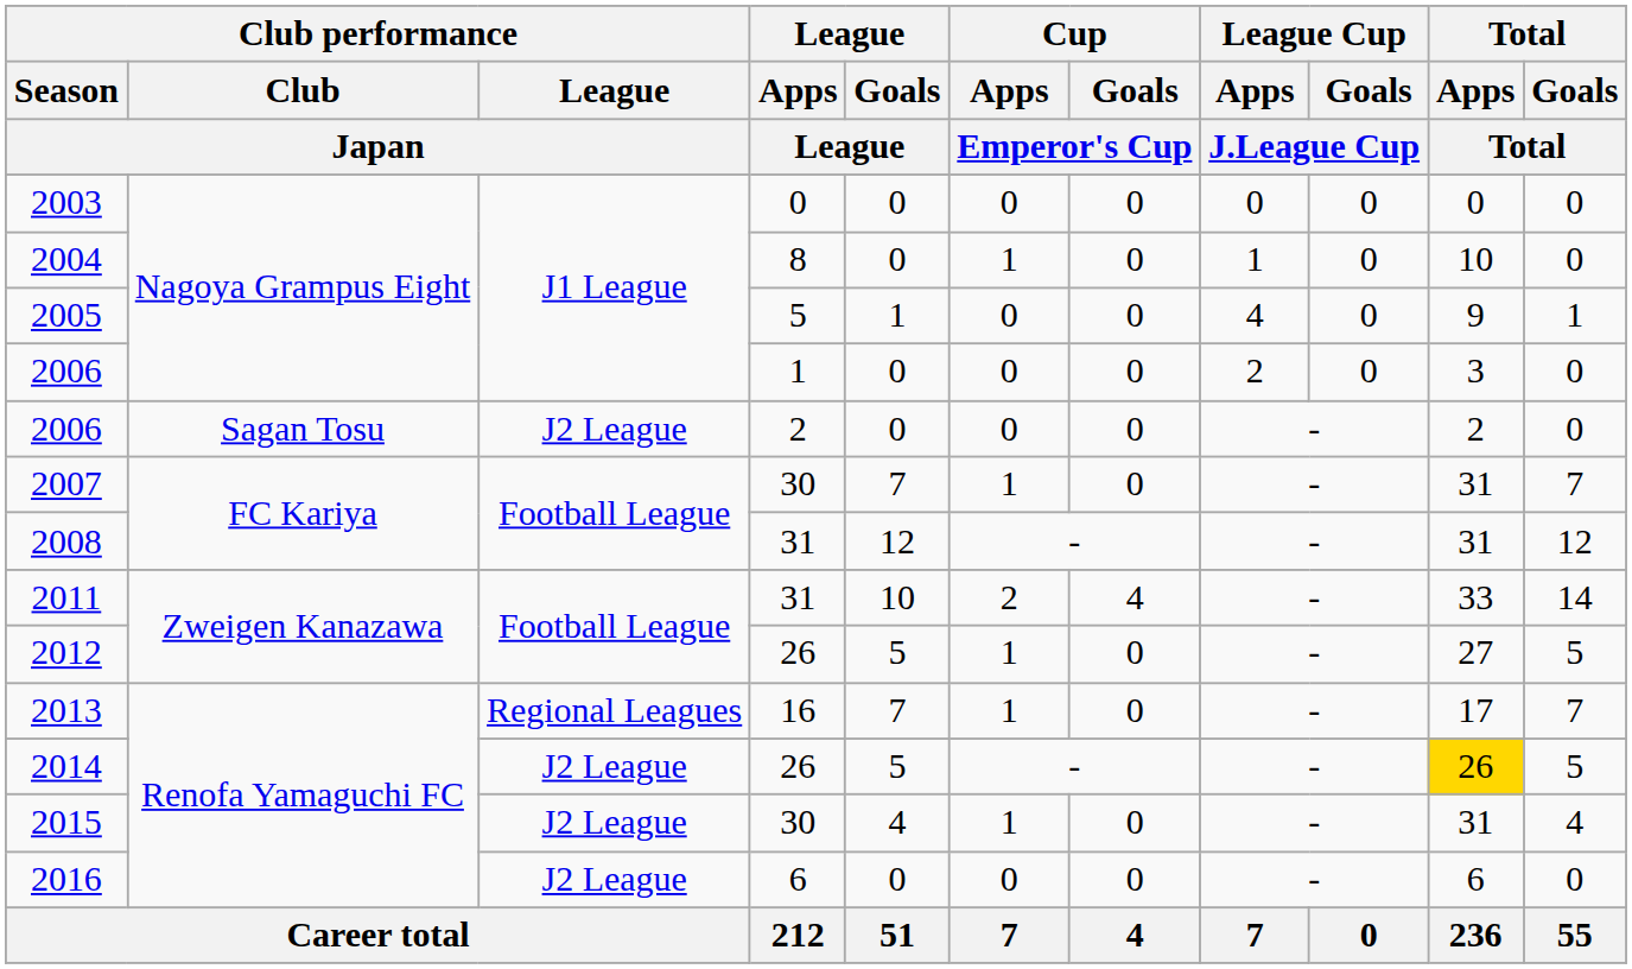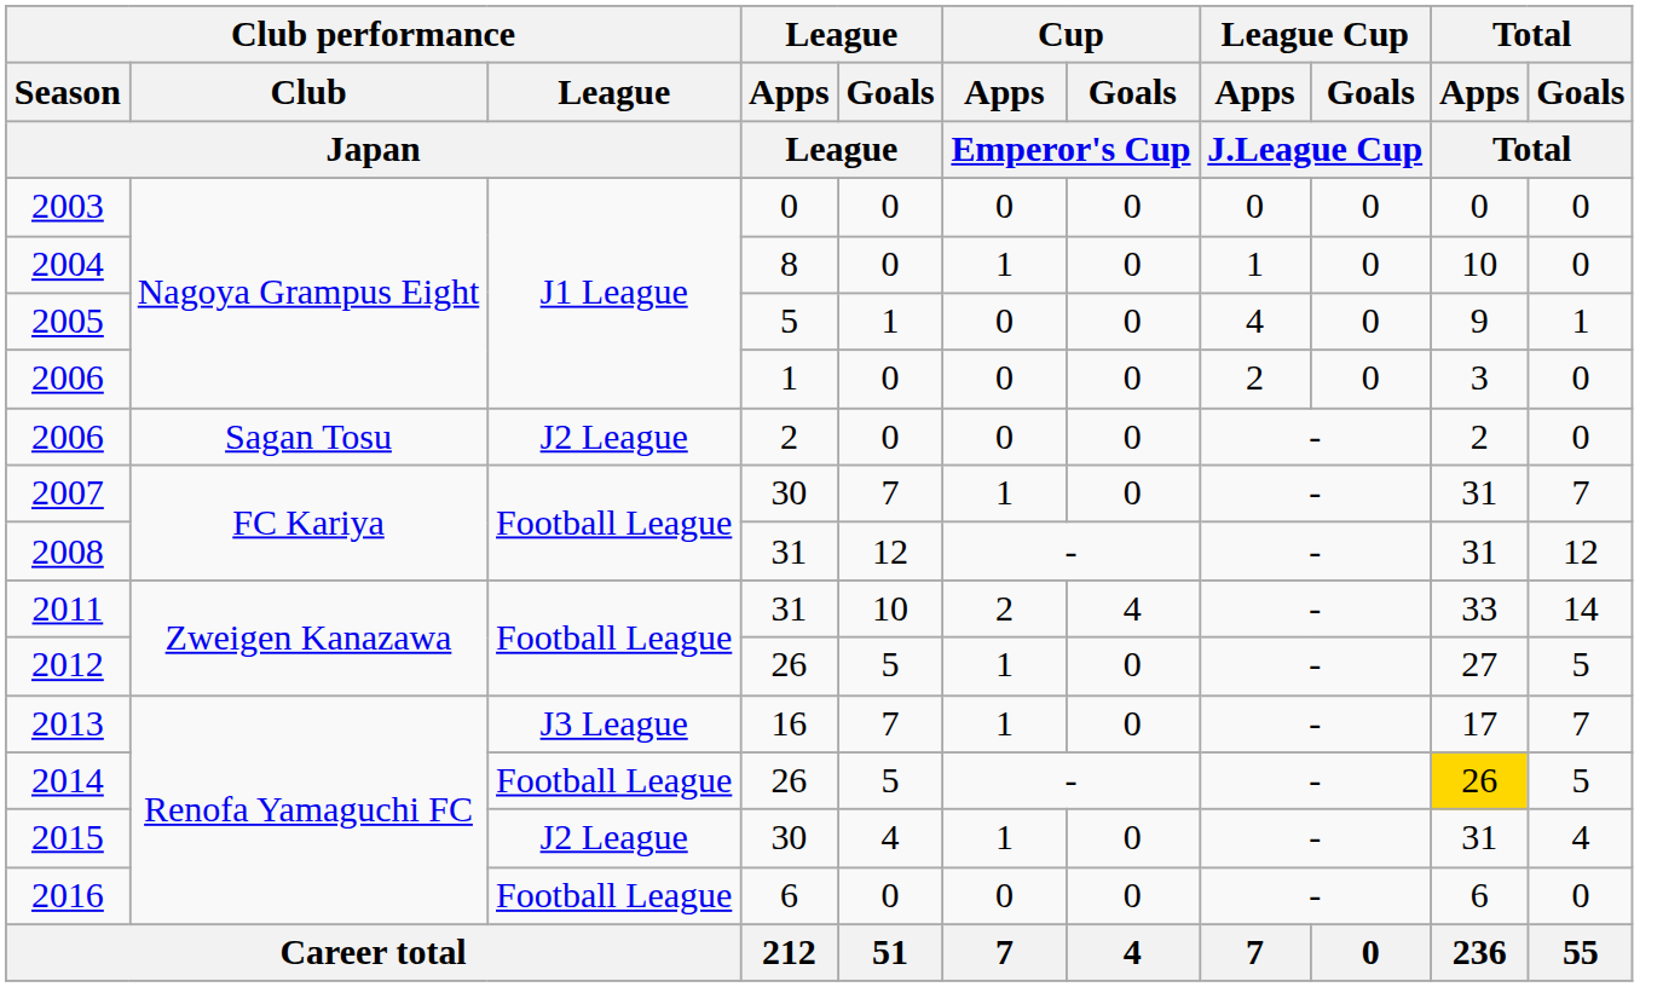 <table class="wikitable" style="text-align:center">
 <tr>
 <th colspan=3>Club performance</th>
 <th colspan=2>League</th>
 <th colspan=2>Cup</th>
 <th colspan=2>League Cup</th>
 <th colspan=2>Total</th>
 </tr>
 <tr>
 <th>Season</th>
 <th>Club</th>
 <th>League</th>
 <th>Apps</th>
 <th>Goals</th>
 <th>Apps</th>
 <th>Goals</th>
 <th>Apps</th>
 <th>Goals</th>
 <th>Apps</th>
 <th>Goals</th>
 </tr>
 <tr>
 <th colspan=3>Japan</th>
 <th colspan=2>League</th>
 <th colspan=2><a href='#'>Emperor's Cup</a></th>
 <th colspan=2><a href='#'>J.League Cup</a></th>
 <th colspan=2>Total</th>
 </tr>
 <tr>
 <td><a href='#'>2003</a></td>
 <td rowspan="4"><a href='#'>Nagoya Grampus Eight</a></td>
 <td rowspan="4"><a href='#'>J1 League</a></td>
 <td>0</td>
 <td>0</td>
 <td>0</td>
 <td>0</td>
 <td>0</td>
 <td>0</td>
 <td>0</td>
 <td>0</td>
 </tr>
 <tr>
 <td><a href='#'>2004</a></td>
 <td>8</td>
 <td>0</td>
 <td>1</td>
 <td>0</td>
 <td>1</td>
 <td>0</td>
 <td>10</td>
 <td>0</td>
 </tr>
 <tr>
 <td><a href='#'>2005</a></td>
 <td>5</td>
 <td>1</td>
 <td>0</td>
 <td>0</td>
 <td>4</td>
 <td>0</td>
 <td>9</td>
 <td>1</td>
 </tr>
 <tr>
 <td><a href='#'>2006</a></td>
 <td>1</td>
 <td>0</td>
 <td>0</td>
 <td>0</td>
 <td>2</td>
 <td>0</td>
 <td>3</td>
 <td>0</td>
 </tr>
 <tr>
 <td><a href='#'>2006</a></td>
 <td><a href='#'>Sagan Tosu</a></td>
 <td><a href='#'>J2 League</a></td>
 <td>2</td>
 <td>0</td>
 <td>0</td>
 <td>0</td>
 <td colspan="2">-</td>
 <td>2</td>
 <td>0</td>
 </tr>
 <tr>
 <td><a href='#'>2007</a></td>
 <td rowspan="2"><a href='#'>FC Kariya</a></td>
 <td rowspan="2"><a href='#'>Football League</a></td>
 <td>30</td>
 <td>7</td>
 <td>1</td>
 <td>0</td>
 <td colspan="2">-</td>
 <td>31</td>
 <td>7</td>
 </tr>
 <tr>
 <td><a href='#'>2008</a></td>
 <td>31</td>
 <td>12</td>
 <td colspan="2">-</td>
 <td colspan="2">-</td>
 <td>31</td>
 <td>12</td>
 </tr>
 <tr>
 <td><a href='#'>2011</a></td>
 <td rowspan="2"><a href='#'>Zweigen Kanazawa</a></td>
 <td rowspan="2"><a href='#'>Football League</a></td>
 <td>31</td>
 <td>10</td>
 <td>2</td>
 <td>4</td>
 <td colspan="2">-</td>
 <td>33</td>
 <td>14</td>
 </tr>
 <tr>
 <td><a href='#'>2012</a></td>
 <td>26</td>
 <td>5</td>
 <td>1</td>
 <td>0</td>
 <td colspan="2">-</td>
 <td>27</td>
 <td>5</td>
 </tr>
 <tr>
 <td><a href='#'>2013</a></td>
 <td rowspan="4"><a href='#'>Renofa Yamaguchi FC</a></td>
-<td><a href='#'>Regional Leagues</a></td>
+<td><a href='#'>J3 League</a></td>
 <td>16</td>
 <td>7</td>
 <td>1</td>
 <td>0</td>
 <td colspan="2">-</td>
 <td>17</td>
 <td>7</td>
 </tr>
 <tr>
 <td><a href='#'>2014</a></td>
-<td><a href='#'>J2 League</a></td>
+<td><a href='#'>Football League</a></td>
 <td>26</td>
 <td>5</td>
 <td colspan="2">-</td>
 <td colspan="2">-</td>
 <td style="background: gold;">26</td>
 <td>5</td>
 </tr>
 <tr>
 <td><a href='#'>2015</a></td>
 <td><a href='#'>J2 League</a></td>
 <td>30</td>
 <td>4</td>
 <td>1</td>
 <td>0</td>
 <td colspan="2">-</td>
 <td>31</td>
 <td>4</td>
 </tr>
 <tr>
 <td><a href='#'>2016</a></td>
-<td><a href='#'>J2 League</a></td>
+<td><a href='#'>Football League</a></td>
 <td>6</td>
 <td>0</td>
 <td>0</td>
 <td>0</td>
 <td colspan="2">-</td>
 <td>6</td>
 <td>0</td>
 </tr>
 <tr>
 <th colspan=3>Career total</th>
 <th>212</th>
 <th>51</th>
 <th>7</th>
 <th>4</th>
 <th>7</th>
 <th>0</th>
 <th>236</th>
 <th>55</th>
 </tr>
 </table>
